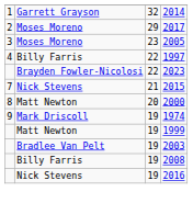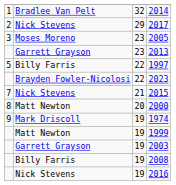 <table class="wikitable">
 <tr>
 </tr>
 <tr>
 <td>1</td>
-<td><a href='#'>Garrett Grayson</a></td>
+<td><a href='#'>Bradlee Van Pelt</a></td>
 <td>32</td>
 <td><a href='#'>2014</a></td>
 </tr>
 <tr>
 <td>2</td>
-<td><a href='#'>Moses Moreno</a></td>
+<td><a href='#'>Nick Stevens</a></td>
 <td>29</td>
 <td><a href='#'>2017</a></td>
 </tr>
 <tr>
 <td>3</td>
 <td><a href='#'>Moses Moreno</a></td>
 <td>23</td>
 <td><a href='#'>2005</a></td>
 </tr>
 <tr>
-<td>4</td>
+<td></td>
+<td><a href='#'>Garrett Grayson</a></td>
+<td>23</td>
+<td><a href='#'>2013</a></td>
+</tr>
+<tr>
+<td>5</td>
 <td>Billy Farris</td>
 <td>22</td>
 <td><a href='#'>1997</a></td>
 </tr>
 <tr>
 <td></td>
 <td><a href='#'>Brayden Fowler-Nicolosi</a></td>
 <td>22</td>
 <td><a href='#'>2023</a></td>
 </tr>
 <tr>
 <td>7</td>
 <td><a href='#'>Nick Stevens</a></td>
 <td>21</td>
 <td><a href='#'>2015</a></td>
 </tr>
 <tr>
 <td>8</td>
 <td>Matt Newton</td>
 <td>20</td>
 <td><a href='#'>2000</a></td>
 </tr>
 <tr>
 <td>9</td>
 <td><a href='#'>Mark Driscoll</a></td>
 <td>19</td>
 <td><a href='#'>1974</a></td>
 </tr>
 <tr>
 <td></td>
 <td>Matt Newton</td>
 <td>19</td>
 <td><a href='#'>1999</a></td>
 </tr>
 <tr>
 <td></td>
-<td><a href='#'>Bradlee Van Pelt</a></td>
+<td><a href='#'>Garrett Grayson</a></td>
 <td>19</td>
 <td><a href='#'>2003</a></td>
 </tr>
 <tr>
 <td></td>
 <td>Billy Farris</td>
 <td>19</td>
 <td><a href='#'>2008</a></td>
 </tr>
 <tr>
 <td></td>
 <td>Nick Stevens</td>
 <td>19</td>
 <td><a href='#'>2016</a></td>
 </tr>
 </table>
